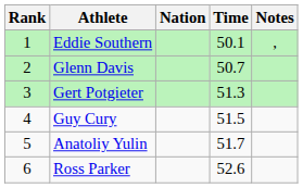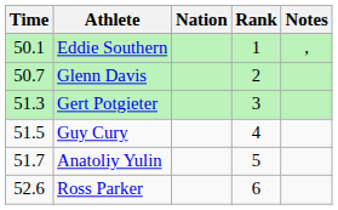 <table class="wikitable sortable" style="text-align:center">
 <tr>
-<th>Rank</th>
+<th>Time</th>
 <th>Athlete</th>
 <th>Nation</th>
-<th>Time</th>
+<th>Rank</th>
 <th>Notes</th>
 </tr>
 <tr bgcolor=bbf3bb>
-<td>1</td>
+<td>50.1</td>
 <td align="left"><a href='#'>Eddie Southern</a></td>
 <td align="left"></td>
-<td>50.1</td>
+<td>1</td>
 <td>, </td>
 </tr>
 <tr bgcolor=bbf3bb>
-<td>2</td>
+<td>50.7</td>
 <td align="left"><a href='#'>Glenn Davis</a></td>
 <td align="left"></td>
-<td>50.7</td>
+<td>2</td>
 <td></td>
 </tr>
 <tr bgcolor=bbf3bb>
-<td>3</td>
+<td>51.3</td>
 <td align="left"><a href='#'>Gert Potgieter</a></td>
 <td align="left"></td>
-<td>51.3</td>
+<td>3</td>
 <td></td>
 </tr>
 <tr>
-<td>4</td>
+<td>51.5</td>
 <td align="left"><a href='#'>Guy Cury</a></td>
 <td align="left"></td>
-<td>51.5</td>
+<td>4</td>
 <td></td>
 </tr>
 <tr>
-<td>5</td>
+<td>51.7</td>
 <td align="left"><a href='#'>Anatoliy Yulin</a></td>
 <td align="left"></td>
-<td>51.7</td>
+<td>5</td>
 <td></td>
 </tr>
 <tr>
-<td>6</td>
+<td>52.6</td>
 <td align="left"><a href='#'>Ross Parker</a></td>
 <td align="left"></td>
-<td>52.6</td>
+<td>6</td>
 <td></td>
 </tr>
 </table>
